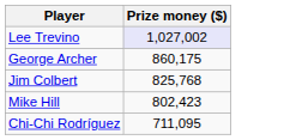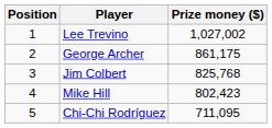 <table class="wikitable">
 <tr>
+<th>Position</th>
 <th>Player</th>
 <th>Prize money ($)</th>
 </tr>
 <tr>
+<td align=center>1</td>
 <td> <a href='#'>Lee Trevino</a></td>
-<td align=center style="background: lavender;">1,027,002</td>
+<td align=center>1,027,002</td>
 </tr>
 <tr>
+<td align=center>2</td>
 <td> <a href='#'>George Archer</a></td>
-<td align=center>860,175</td>
+<td align=center>861,175</td>
 </tr>
 <tr>
+<td align=center>3</td>
 <td> <a href='#'>Jim Colbert</a></td>
 <td align=center>825,768</td>
 </tr>
 <tr>
+<td align=center>4</td>
 <td> <a href='#'>Mike Hill</a></td>
 <td align=center>802,423</td>
 </tr>
 <tr>
+<td align=center>5</td>
 <td> <a href='#'>Chi-Chi Rodríguez</a></td>
 <td align=center>711,095</td>
 </tr>
 </table>
